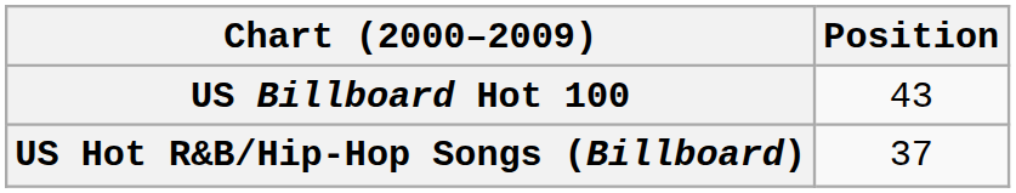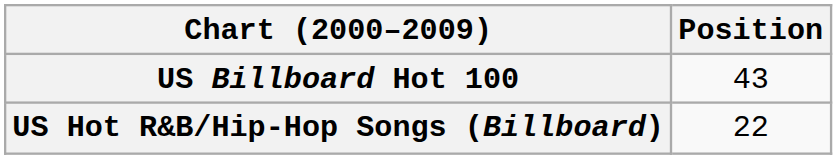 <table class="wikitable sortable plainrowheaders"  style="text-align:center">
 <tr>
 <th scope="col">Chart (2000–2009)</th>
 <th scope="col">Position</th>
 </tr>
 <tr>
 <th scope="row">US <em>Billboard</em> Hot 100</th>
 <td>43</td>
 </tr>
 <tr>
 <th scope="row">US Hot R&B/Hip-Hop Songs (<em>Billboard</em>)</th>
-<td>37</td>
+<td>22</td>
 </tr>
 </table>
